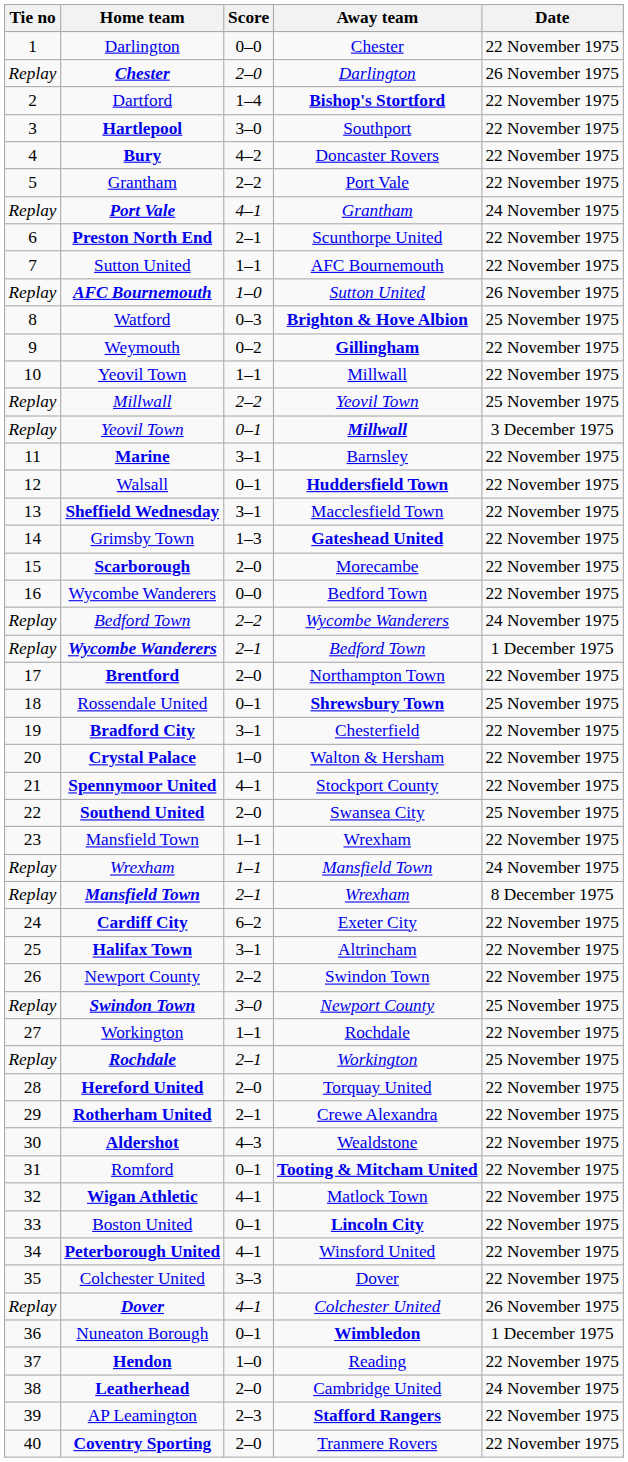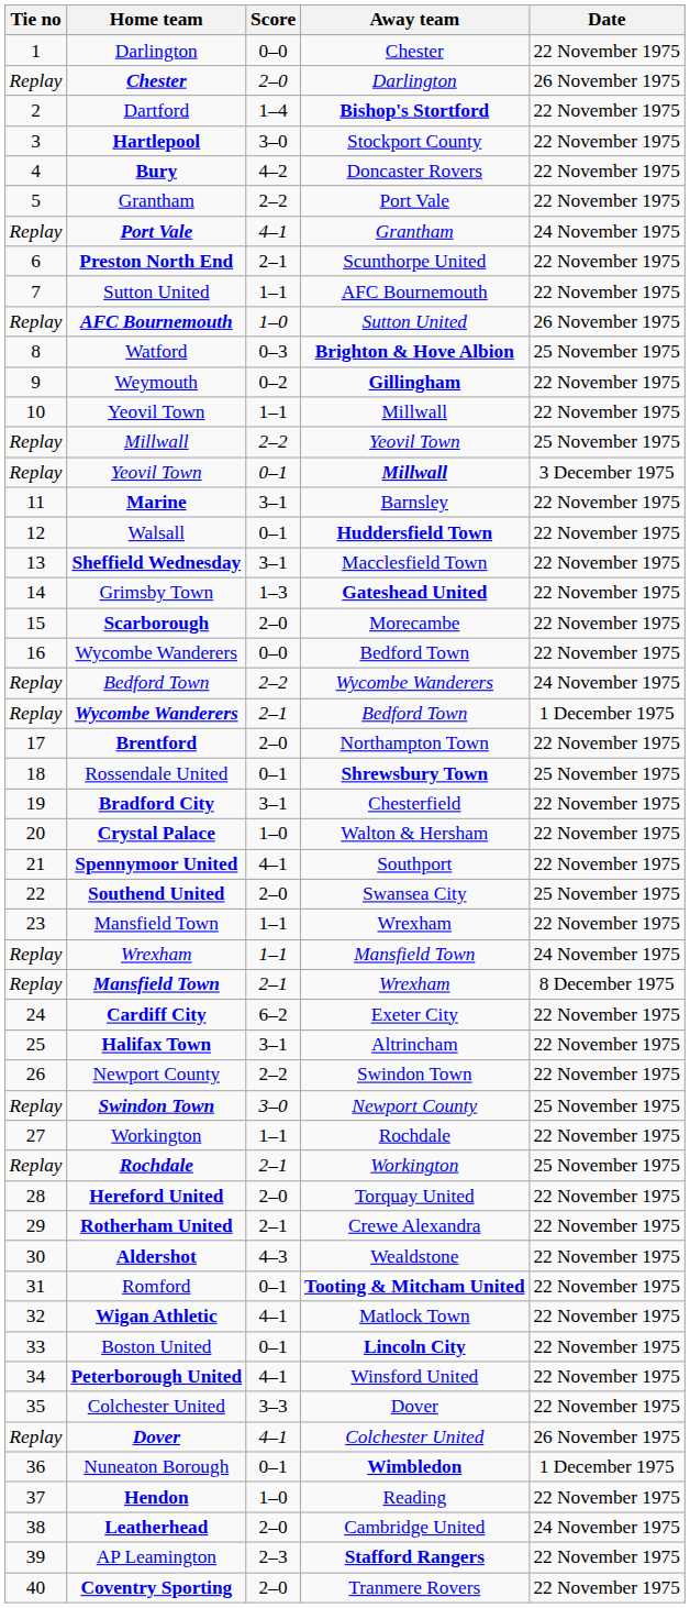 <table class="wikitable" style="text-align: center">
 <tr>
 <th>Tie no</th>
 <th>Home team</th>
 <th>Score</th>
 <th>Away team</th>
 <th>Date</th>
 </tr>
 <tr>
 <td>1</td>
 <td><a href='#'>Darlington</a></td>
 <td>0–0</td>
 <td><a href='#'>Chester</a></td>
 <td>22 November 1975</td>
 </tr>
 <tr>
 <td><em>Replay</em></td>
 <td><strong><em><a href='#'>Chester</a></em></strong></td>
 <td><em>2–0</em></td>
 <td><em><a href='#'>Darlington</a></em></td>
 <td>26 November 1975</td>
 </tr>
 <tr>
 <td>2</td>
 <td><a href='#'>Dartford</a></td>
 <td>1–4</td>
 <td><strong><a href='#'>Bishop's Stortford</a></strong></td>
 <td>22 November 1975</td>
 </tr>
 <tr>
 <td>3</td>
 <td><strong><a href='#'>Hartlepool</a></strong></td>
 <td>3–0</td>
-<td><a href='#'>Southport</a></td>
+<td><a href='#'>Stockport County</a></td>
 <td>22 November 1975</td>
 </tr>
 <tr>
 <td>4</td>
 <td><strong><a href='#'>Bury</a></strong></td>
 <td>4–2</td>
 <td><a href='#'>Doncaster Rovers</a></td>
 <td>22 November 1975</td>
 </tr>
 <tr>
 <td>5</td>
 <td><a href='#'>Grantham</a></td>
 <td>2–2</td>
 <td><a href='#'>Port Vale</a></td>
 <td>22 November 1975</td>
 </tr>
 <tr>
 <td><em>Replay</em></td>
 <td><strong><em><a href='#'>Port Vale</a></em></strong></td>
 <td><em>4–1</em></td>
 <td><em><a href='#'>Grantham</a></em></td>
 <td>24 November 1975</td>
 </tr>
 <tr>
 <td>6</td>
 <td><strong><a href='#'>Preston North End</a></strong></td>
 <td>2–1</td>
 <td><a href='#'>Scunthorpe United</a></td>
 <td>22 November 1975</td>
 </tr>
 <tr>
 <td>7</td>
 <td><a href='#'>Sutton United</a></td>
 <td>1–1</td>
 <td><a href='#'>AFC Bournemouth</a></td>
 <td>22 November 1975</td>
 </tr>
 <tr>
 <td><em>Replay</em></td>
 <td><strong><em><a href='#'>AFC Bournemouth</a></em></strong></td>
 <td><em>1–0</em></td>
 <td><em><a href='#'>Sutton United</a></em></td>
 <td>26 November 1975</td>
 </tr>
 <tr>
 <td>8</td>
 <td><a href='#'>Watford</a></td>
 <td>0–3</td>
 <td><strong><a href='#'>Brighton & Hove Albion</a></strong></td>
 <td>25 November 1975</td>
 </tr>
 <tr>
 <td>9</td>
 <td><a href='#'>Weymouth</a></td>
 <td>0–2</td>
 <td><strong><a href='#'>Gillingham</a></strong></td>
 <td>22 November 1975</td>
 </tr>
 <tr>
 <td>10</td>
 <td><a href='#'>Yeovil Town</a></td>
 <td>1–1</td>
 <td><a href='#'>Millwall</a></td>
 <td>22 November 1975</td>
 </tr>
 <tr>
 <td><em>Replay</em></td>
 <td><em><a href='#'>Millwall</a></em></td>
 <td><em>2–2</em></td>
 <td><em><a href='#'>Yeovil Town</a></em></td>
 <td>25 November 1975</td>
 </tr>
 <tr>
 <td><em>Replay</em></td>
 <td><em><a href='#'>Yeovil Town</a></em></td>
 <td><em>0–1</em></td>
 <td><strong><em><a href='#'>Millwall</a></em></strong></td>
 <td>3 December 1975</td>
 </tr>
 <tr>
 <td>11</td>
 <td><strong><a href='#'>Marine</a></strong></td>
 <td>3–1</td>
 <td><a href='#'>Barnsley</a></td>
 <td>22 November 1975</td>
 </tr>
 <tr>
 <td>12</td>
 <td><a href='#'>Walsall</a></td>
 <td>0–1</td>
 <td><strong><a href='#'>Huddersfield Town</a></strong></td>
 <td>22 November 1975</td>
 </tr>
 <tr>
 <td>13</td>
 <td><strong><a href='#'>Sheffield Wednesday</a></strong></td>
 <td>3–1</td>
 <td><a href='#'>Macclesfield Town</a></td>
 <td>22 November 1975</td>
 </tr>
 <tr>
 <td>14</td>
 <td><a href='#'>Grimsby Town</a></td>
 <td>1–3</td>
 <td><strong><a href='#'>Gateshead United</a></strong></td>
 <td>22 November 1975</td>
 </tr>
 <tr>
 <td>15</td>
 <td><strong><a href='#'>Scarborough</a></strong></td>
 <td>2–0</td>
 <td><a href='#'>Morecambe</a></td>
 <td>22 November 1975</td>
 </tr>
 <tr>
 <td>16</td>
 <td><a href='#'>Wycombe Wanderers</a></td>
 <td>0–0</td>
 <td><a href='#'>Bedford Town</a></td>
 <td>22 November 1975</td>
 </tr>
 <tr>
 <td><em>Replay</em></td>
 <td><em><a href='#'>Bedford Town</a></em></td>
 <td><em>2–2</em></td>
 <td><em><a href='#'>Wycombe Wanderers</a></em></td>
 <td>24 November 1975</td>
 </tr>
 <tr>
 <td><em>Replay</em></td>
 <td><strong><em><a href='#'>Wycombe Wanderers</a></em></strong></td>
 <td><em>2–1</em></td>
 <td><em><a href='#'>Bedford Town</a></em></td>
 <td>1 December 1975</td>
 </tr>
 <tr>
 <td>17</td>
 <td><strong><a href='#'>Brentford</a></strong></td>
 <td>2–0</td>
 <td><a href='#'>Northampton Town</a></td>
 <td>22 November 1975</td>
 </tr>
 <tr>
 <td>18</td>
 <td><a href='#'>Rossendale United</a></td>
 <td>0–1</td>
 <td><strong><a href='#'>Shrewsbury Town</a></strong></td>
 <td>25 November 1975</td>
 </tr>
 <tr>
 <td>19</td>
 <td><strong><a href='#'>Bradford City</a></strong></td>
 <td>3–1</td>
 <td><a href='#'>Chesterfield</a></td>
 <td>22 November 1975</td>
 </tr>
 <tr>
 <td>20</td>
 <td><strong><a href='#'>Crystal Palace</a></strong></td>
 <td>1–0</td>
 <td><a href='#'>Walton & Hersham</a></td>
 <td>22 November 1975</td>
 </tr>
 <tr>
 <td>21</td>
 <td><strong><a href='#'>Spennymoor United</a></strong></td>
 <td>4–1</td>
-<td><a href='#'>Stockport County</a></td>
+<td><a href='#'>Southport</a></td>
 <td>22 November 1975</td>
 </tr>
 <tr>
 <td>22</td>
 <td><strong><a href='#'>Southend United</a></strong></td>
 <td>2–0</td>
 <td><a href='#'>Swansea City</a></td>
 <td>25 November 1975</td>
 </tr>
 <tr>
 <td>23</td>
 <td><a href='#'>Mansfield Town</a></td>
 <td>1–1</td>
 <td><a href='#'>Wrexham</a></td>
 <td>22 November 1975</td>
 </tr>
 <tr>
 <td><em>Replay</em></td>
 <td><em><a href='#'>Wrexham</a></em></td>
 <td><em>1–1</em></td>
 <td><em><a href='#'>Mansfield Town</a></em></td>
 <td>24 November 1975</td>
 </tr>
 <tr>
 <td><em>Replay</em></td>
 <td><strong><em><a href='#'>Mansfield Town</a></em></strong></td>
 <td><em>2–1</em></td>
 <td><em><a href='#'>Wrexham</a></em></td>
 <td>8 December 1975</td>
 </tr>
 <tr>
 <td>24</td>
 <td><strong><a href='#'>Cardiff City</a></strong></td>
 <td>6–2</td>
 <td><a href='#'>Exeter City</a></td>
 <td>22 November 1975</td>
 </tr>
 <tr>
 <td>25</td>
 <td><strong><a href='#'>Halifax Town</a></strong></td>
 <td>3–1</td>
 <td><a href='#'>Altrincham</a></td>
 <td>22 November 1975</td>
 </tr>
 <tr>
 <td>26</td>
 <td><a href='#'>Newport County</a></td>
 <td>2–2</td>
 <td><a href='#'>Swindon Town</a></td>
 <td>22 November 1975</td>
 </tr>
 <tr>
 <td><em>Replay</em></td>
 <td><strong><em><a href='#'>Swindon Town</a></em></strong></td>
 <td><em>3–0</em></td>
 <td><em><a href='#'>Newport County</a></em></td>
 <td>25 November 1975</td>
 </tr>
 <tr>
 <td>27</td>
 <td><a href='#'>Workington</a></td>
 <td>1–1</td>
 <td><a href='#'>Rochdale</a></td>
 <td>22 November 1975</td>
 </tr>
 <tr>
 <td><em>Replay</em></td>
 <td><strong><em><a href='#'>Rochdale</a></em></strong></td>
 <td><em>2–1</em></td>
 <td><em><a href='#'>Workington</a></em></td>
 <td>25 November 1975</td>
 </tr>
 <tr>
 <td>28</td>
 <td><strong><a href='#'>Hereford United</a></strong></td>
 <td>2–0</td>
 <td><a href='#'>Torquay United</a></td>
 <td>22 November 1975</td>
 </tr>
 <tr>
 <td>29</td>
 <td><strong><a href='#'>Rotherham United</a></strong></td>
 <td>2–1</td>
 <td><a href='#'>Crewe Alexandra</a></td>
 <td>22 November 1975</td>
 </tr>
 <tr>
 <td>30</td>
 <td><strong><a href='#'>Aldershot</a></strong></td>
 <td>4–3</td>
 <td><a href='#'>Wealdstone</a></td>
 <td>22 November 1975</td>
 </tr>
 <tr>
 <td>31</td>
 <td><a href='#'>Romford</a></td>
 <td>0–1</td>
 <td><strong><a href='#'>Tooting & Mitcham United</a></strong></td>
 <td>22 November 1975</td>
 </tr>
 <tr>
 <td>32</td>
 <td><strong><a href='#'>Wigan Athletic</a></strong></td>
 <td>4–1</td>
 <td><a href='#'>Matlock Town</a></td>
 <td>22 November 1975</td>
 </tr>
 <tr>
 <td>33</td>
 <td><a href='#'>Boston United</a></td>
 <td>0–1</td>
 <td><strong><a href='#'>Lincoln City</a></strong></td>
 <td>22 November 1975</td>
 </tr>
 <tr>
 <td>34</td>
 <td><strong><a href='#'>Peterborough United</a></strong></td>
 <td>4–1</td>
 <td><a href='#'>Winsford United</a></td>
 <td>22 November 1975</td>
 </tr>
 <tr>
 <td>35</td>
 <td><a href='#'>Colchester United</a></td>
 <td>3–3</td>
 <td><a href='#'>Dover</a></td>
 <td>22 November 1975</td>
 </tr>
 <tr>
 <td><em>Replay</em></td>
 <td><strong><em><a href='#'>Dover</a></em></strong></td>
 <td><em>4–1</em></td>
 <td><em><a href='#'>Colchester United</a></em></td>
 <td>26 November 1975</td>
 </tr>
 <tr>
 <td>36</td>
 <td><a href='#'>Nuneaton Borough</a></td>
 <td>0–1</td>
 <td><strong><a href='#'>Wimbledon</a></strong></td>
 <td>1 December 1975</td>
 </tr>
 <tr>
 <td>37</td>
 <td><strong><a href='#'>Hendon</a></strong></td>
 <td>1–0</td>
 <td><a href='#'>Reading</a></td>
 <td>22 November 1975</td>
 </tr>
 <tr>
 <td>38</td>
 <td><strong><a href='#'>Leatherhead</a></strong></td>
 <td>2–0</td>
 <td><a href='#'>Cambridge United</a></td>
 <td>24 November 1975</td>
 </tr>
 <tr>
 <td>39</td>
 <td><a href='#'>AP Leamington</a></td>
 <td>2–3</td>
 <td><strong><a href='#'>Stafford Rangers</a></strong></td>
 <td>22 November 1975</td>
 </tr>
 <tr>
 <td>40</td>
 <td><strong><a href='#'>Coventry Sporting</a></strong></td>
 <td>2–0</td>
 <td><a href='#'>Tranmere Rovers</a></td>
 <td>22 November 1975</td>
 </tr>
 </table>
